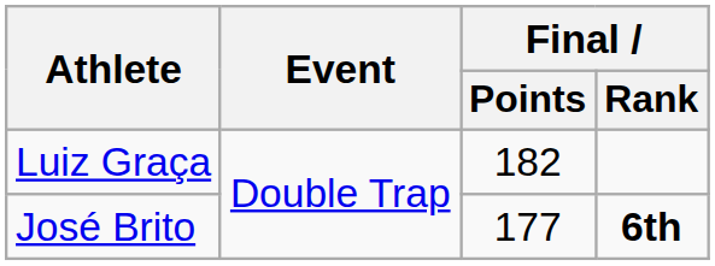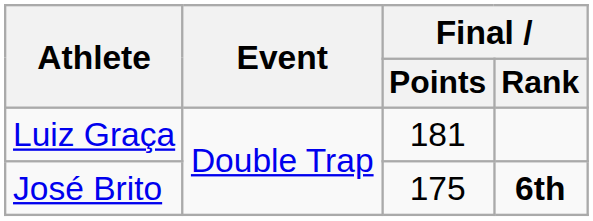 <table class=wikitable style=font-size:90%;text-align:center>
 <tr>
 <th rowspan=2>Athlete</th>
 <th rowspan=2>Event</th>
 <th colspan=2>Final / </th>
 </tr>
 <tr style=font-size:95%>
 <th>Points</th>
 <th>Rank</th>
 </tr>
 <tr>
 <td align=left><a href='#'>Luiz Graça</a></td>
 <td align=left rowspan=2><a href='#'>Double Trap</a></td>
-<td>182</td>
+<td>181</td>
 <td></td>
 </tr>
 <tr>
 <td align=left><a href='#'>José Brito</a></td>
-<td>177</td>
+<td>175</td>
 <td><strong>6th</strong></td>
 </tr>
 </table>
